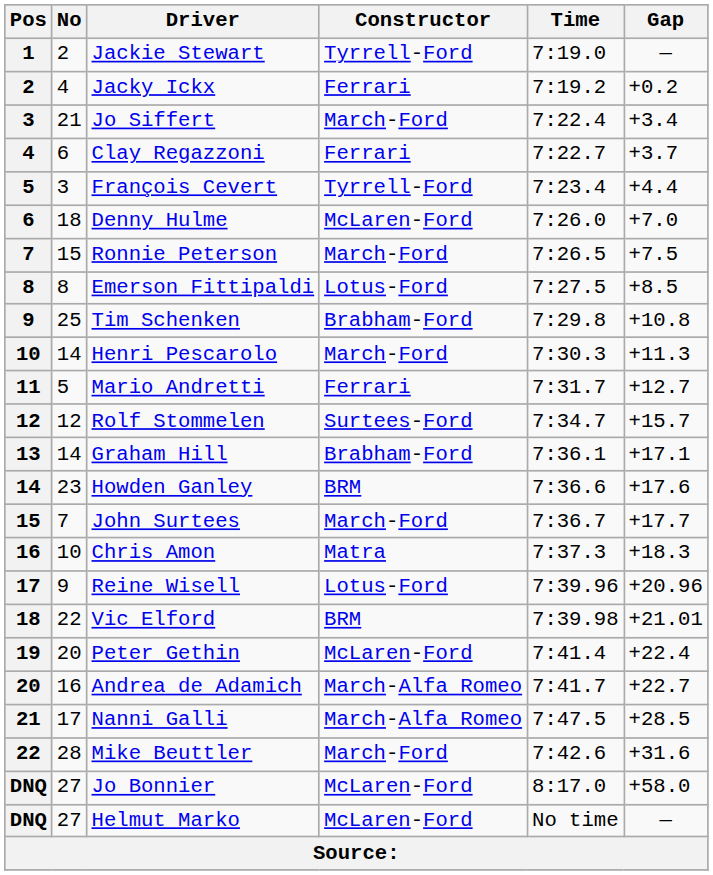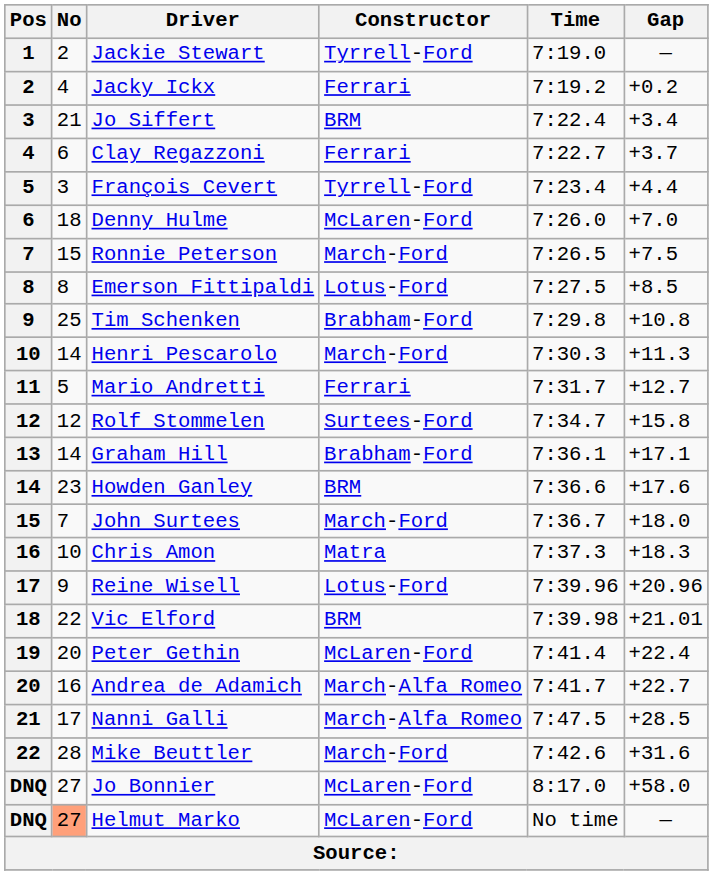 <table class="wikitable sortable" style="font-size: 95%">
 <tr>
 <th>Pos</th>
 <th>No</th>
 <th>Driver</th>
 <th>Constructor</th>
 <th>Time</th>
 <th>Gap</th>
 </tr>
 <tr>
 <th>1</th>
 <td>2</td>
 <td> <a href='#'>Jackie Stewart</a></td>
 <td><a href='#'>Tyrrell</a>-<a href='#'>Ford</a></td>
 <td>7:19.0</td>
 <td align="center">—</td>
 </tr>
 <tr>
 <th>2</th>
 <td>4</td>
 <td> <a href='#'>Jacky Ickx</a></td>
 <td><a href='#'>Ferrari</a></td>
 <td>7:19.2</td>
 <td>+0.2</td>
 </tr>
 <tr>
 <th>3</th>
 <td>21</td>
 <td> <a href='#'>Jo Siffert</a></td>
-<td><a href='#'>March</a>-<a href='#'>Ford</a></td>
+<td><a href='#'>BRM</a></td>
 <td>7:22.4</td>
 <td>+3.4</td>
 </tr>
 <tr>
 <th>4</th>
 <td>6</td>
 <td> <a href='#'>Clay Regazzoni</a></td>
 <td><a href='#'>Ferrari</a></td>
 <td>7:22.7</td>
 <td>+3.7</td>
 </tr>
 <tr>
 <th>5</th>
 <td>3</td>
 <td> <a href='#'>François Cevert</a></td>
 <td><a href='#'>Tyrrell</a>-<a href='#'>Ford</a></td>
 <td>7:23.4</td>
 <td>+4.4</td>
 </tr>
 <tr>
 <th>6</th>
 <td>18</td>
 <td> <a href='#'>Denny Hulme</a></td>
 <td><a href='#'>McLaren</a>-<a href='#'>Ford</a></td>
 <td>7:26.0</td>
 <td>+7.0</td>
 </tr>
 <tr>
 <th>7</th>
 <td>15</td>
 <td> <a href='#'>Ronnie Peterson</a></td>
 <td><a href='#'>March</a>-<a href='#'>Ford</a></td>
 <td>7:26.5</td>
 <td>+7.5</td>
 </tr>
 <tr>
 <th>8</th>
 <td>8</td>
 <td> <a href='#'>Emerson Fittipaldi</a></td>
 <td><a href='#'>Lotus</a>-<a href='#'>Ford</a></td>
 <td>7:27.5</td>
 <td>+8.5</td>
 </tr>
 <tr>
 <th>9</th>
 <td>25</td>
 <td> <a href='#'>Tim Schenken</a></td>
 <td><a href='#'>Brabham</a>-<a href='#'>Ford</a></td>
 <td>7:29.8</td>
 <td>+10.8</td>
 </tr>
 <tr>
 <th>10</th>
 <td>14</td>
 <td> <a href='#'>Henri Pescarolo</a></td>
 <td><a href='#'>March</a>-<a href='#'>Ford</a></td>
 <td>7:30.3</td>
 <td>+11.3</td>
 </tr>
 <tr>
 <th>11</th>
 <td>5</td>
 <td> <a href='#'>Mario Andretti</a></td>
 <td><a href='#'>Ferrari</a></td>
 <td>7:31.7</td>
 <td>+12.7</td>
 </tr>
 <tr>
 <th>12</th>
 <td>12</td>
 <td> <a href='#'>Rolf Stommelen</a></td>
 <td><a href='#'>Surtees</a>-<a href='#'>Ford</a></td>
 <td>7:34.7</td>
-<td>+15.7</td>
+<td>+15.8</td>
 </tr>
 <tr>
 <th>13</th>
 <td>14</td>
 <td> <a href='#'>Graham Hill</a></td>
 <td><a href='#'>Brabham</a>-<a href='#'>Ford</a></td>
 <td>7:36.1</td>
 <td>+17.1</td>
 </tr>
 <tr>
 <th>14</th>
 <td>23</td>
 <td> <a href='#'>Howden Ganley</a></td>
 <td><a href='#'>BRM</a></td>
 <td>7:36.6</td>
 <td>+17.6</td>
 </tr>
 <tr>
 <th>15</th>
 <td>7</td>
 <td> <a href='#'>John Surtees</a></td>
 <td><a href='#'>March</a>-<a href='#'>Ford</a></td>
 <td>7:36.7</td>
-<td>+17.7</td>
+<td>+18.0</td>
 </tr>
 <tr>
 <th>16</th>
 <td>10</td>
 <td> <a href='#'>Chris Amon</a></td>
 <td><a href='#'>Matra</a></td>
 <td>7:37.3</td>
 <td>+18.3</td>
 </tr>
 <tr>
 <th>17</th>
 <td>9</td>
 <td> <a href='#'>Reine Wisell</a></td>
 <td><a href='#'>Lotus</a>-<a href='#'>Ford</a></td>
 <td>7:39.96</td>
 <td>+20.96</td>
 </tr>
 <tr>
 <th>18</th>
 <td>22</td>
 <td> <a href='#'>Vic Elford</a></td>
 <td><a href='#'>BRM</a></td>
 <td>7:39.98</td>
 <td>+21.01</td>
 </tr>
 <tr>
 <th>19</th>
 <td>20</td>
 <td> <a href='#'>Peter Gethin</a></td>
 <td><a href='#'>McLaren</a>-<a href='#'>Ford</a></td>
 <td>7:41.4</td>
 <td>+22.4</td>
 </tr>
 <tr>
 <th>20</th>
 <td>16</td>
 <td> <a href='#'>Andrea de Adamich</a></td>
 <td><a href='#'>March</a>-<a href='#'>Alfa Romeo</a></td>
 <td>7:41.7</td>
 <td>+22.7</td>
 </tr>
 <tr>
 <th>21</th>
 <td>17</td>
 <td> <a href='#'>Nanni Galli</a></td>
 <td><a href='#'>March</a>-<a href='#'>Alfa Romeo</a></td>
 <td>7:47.5</td>
 <td>+28.5</td>
 </tr>
 <tr>
 <th>22</th>
 <td>28</td>
 <td> <a href='#'>Mike Beuttler</a></td>
 <td><a href='#'>March</a>-<a href='#'>Ford</a></td>
 <td>7:42.6</td>
 <td>+31.6</td>
 </tr>
 <tr>
 <th>DNQ</th>
 <td>27</td>
 <td> <a href='#'>Jo Bonnier</a></td>
 <td><a href='#'>McLaren</a>-<a href='#'>Ford</a></td>
 <td>8:17.0</td>
 <td>+58.0</td>
 </tr>
 <tr>
 <th>DNQ</th>
-<td>27</td>
+<td style="background: lightsalmon;">27</td>
 <td> <a href='#'>Helmut Marko</a></td>
 <td><a href='#'>McLaren</a>-<a href='#'>Ford</a></td>
 <td>No time</td>
 <td align="center">—</td>
 </tr>
 <tr>
 <th colspan=6>Source:</th>
 </tr>
 </table>
